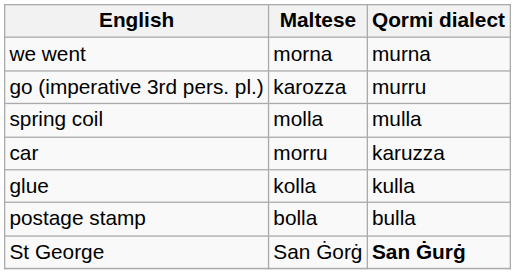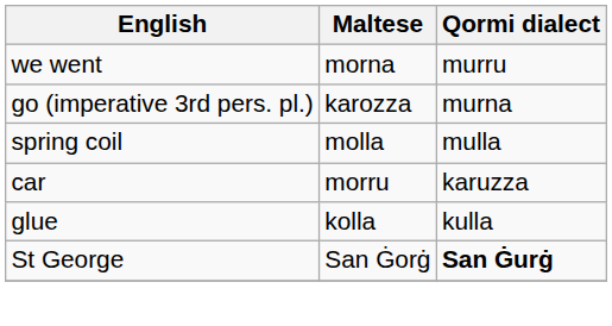 <table class="wikitable">
 <tr>
 <th>English</th>
 <th>Maltese</th>
 <th>Qormi dialect</th>
 </tr>
 <tr>
 <td>we went</td>
 <td>morna</td>
-<td>murna</td>
+<td>murru</td>
 </tr>
 <tr>
 <td>go (imperative 3rd pers. pl.)</td>
 <td>karozza</td>
-<td>murru</td>
+<td>murna</td>
 </tr>
 <tr>
 <td>spring coil</td>
 <td>molla</td>
 <td>mulla</td>
 </tr>
 <tr>
 <td>car</td>
 <td>morru</td>
 <td>karuzza</td>
 </tr>
 <tr>
 <td>glue</td>
 <td>kolla</td>
 <td>kulla</td>
 </tr>
 <tr>
-<td>postage stamp</td>
-<td>bolla</td>
-<td>bulla</td>
-</tr>
-<tr>
 <td>St George</td>
 <td>San Ġorġ</td>
 <td><strong>San Ġurġ</strong></td>
 </tr>
 <tr>
 </tr>
 </table>
